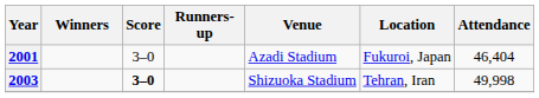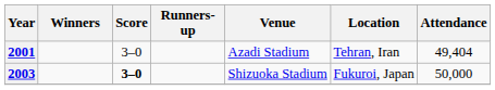 <table class="sortable wikitable plainrowheaders" style="text-align:center">
 <tr>
 <th scope="col">Year</th>
 <th scope="col" style="width:80px">Winners</th>
 <th scope="col">Score</th>
 <th scope="col" style="width:80px">Runners-up</th>
 <th scope="col">Venue</th>
 <th scope="col">Location</th>
 <th scope="col">Attendance</th>
 </tr>
 <tr>
 <th scope="row" style="text-align:center"><a href='#'>2001</a></th>
 <td></td>
 <td>3–0</td>
 <td></td>
 <td style="text-align:left"><a href='#'>Azadi Stadium</a></td>
-<td style="text-align:left"><a href='#'>Fukuroi</a>, Japan</td>
-<td>46,404</td>
+<td style="text-align:left"><a href='#'>Tehran</a>, Iran</td>
+<td>49,404</td>
 </tr>
 <tr>
 <th scope="row" style="text-align:center"><a href='#'>2003</a></th>
 <td></td>
 <td><strong>3–0</strong></td>
 <td></td>
 <td style="text-align:left"><a href='#'>Shizuoka Stadium</a></td>
-<td style="text-align:left"><a href='#'>Tehran</a>, Iran</td>
-<td>49,998</td>
+<td style="text-align:left"><a href='#'>Fukuroi</a>, Japan</td>
+<td>50,000</td>
 </tr>
 <tr>
 </tr>
 </table>
